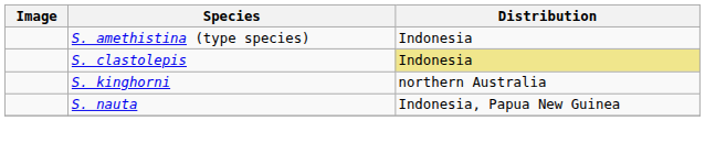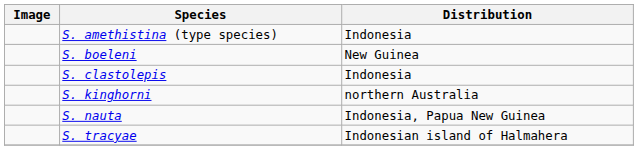 <table class="wikitable sortable" style="text-align: left; width: 75%;">
 <tr>
 <th>Image</th>
 <th>Species</th>
 <th>Distribution</th>
 </tr>
 <tr>
 <td></td>
 <td><em><a href='#'>S. amethistina</a></em>  (type species)</td>
 <td>Indonesia</td>
 </tr>
 <tr>
 <td></td>
+<td><em><a href='#'>S. boeleni</a></em> </td>
+<td>New Guinea</td>
+</tr>
+<tr>
+<td></td>
 <td><em><a href='#'>S. clastolepis</a></em> </td>
-<td style="background: khaki;">Indonesia</td>
+<td>Indonesia</td>
 </tr>
 <tr>
 <td></td>
 <td><em><a href='#'>S. kinghorni</a></em> </td>
 <td>northern Australia</td>
 </tr>
 <tr>
 <td></td>
 <td><em><a href='#'>S. nauta</a></em> </td>
 <td>Indonesia, Papua New Guinea</td>
 </tr>
 <tr>
+<td></td>
+<td><em><a href='#'>S. tracyae</a></em> </td>
+<td>Indonesian island of Halmahera</td>
+</tr>
+<tr>
 </tr>
 </table>
